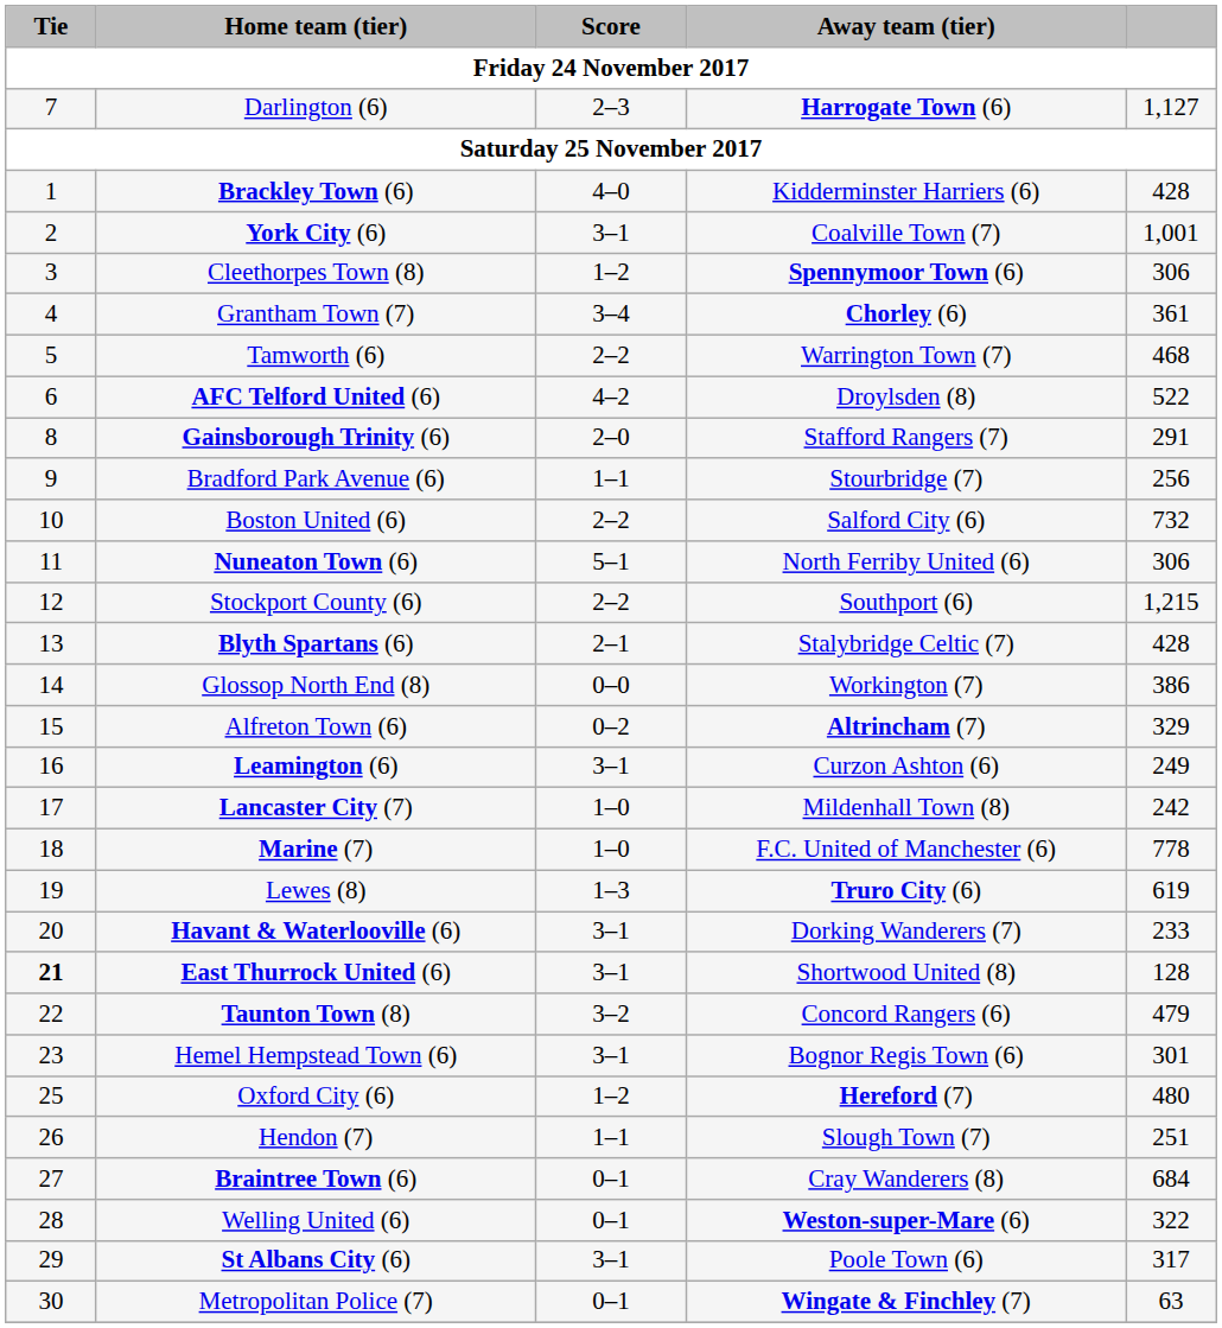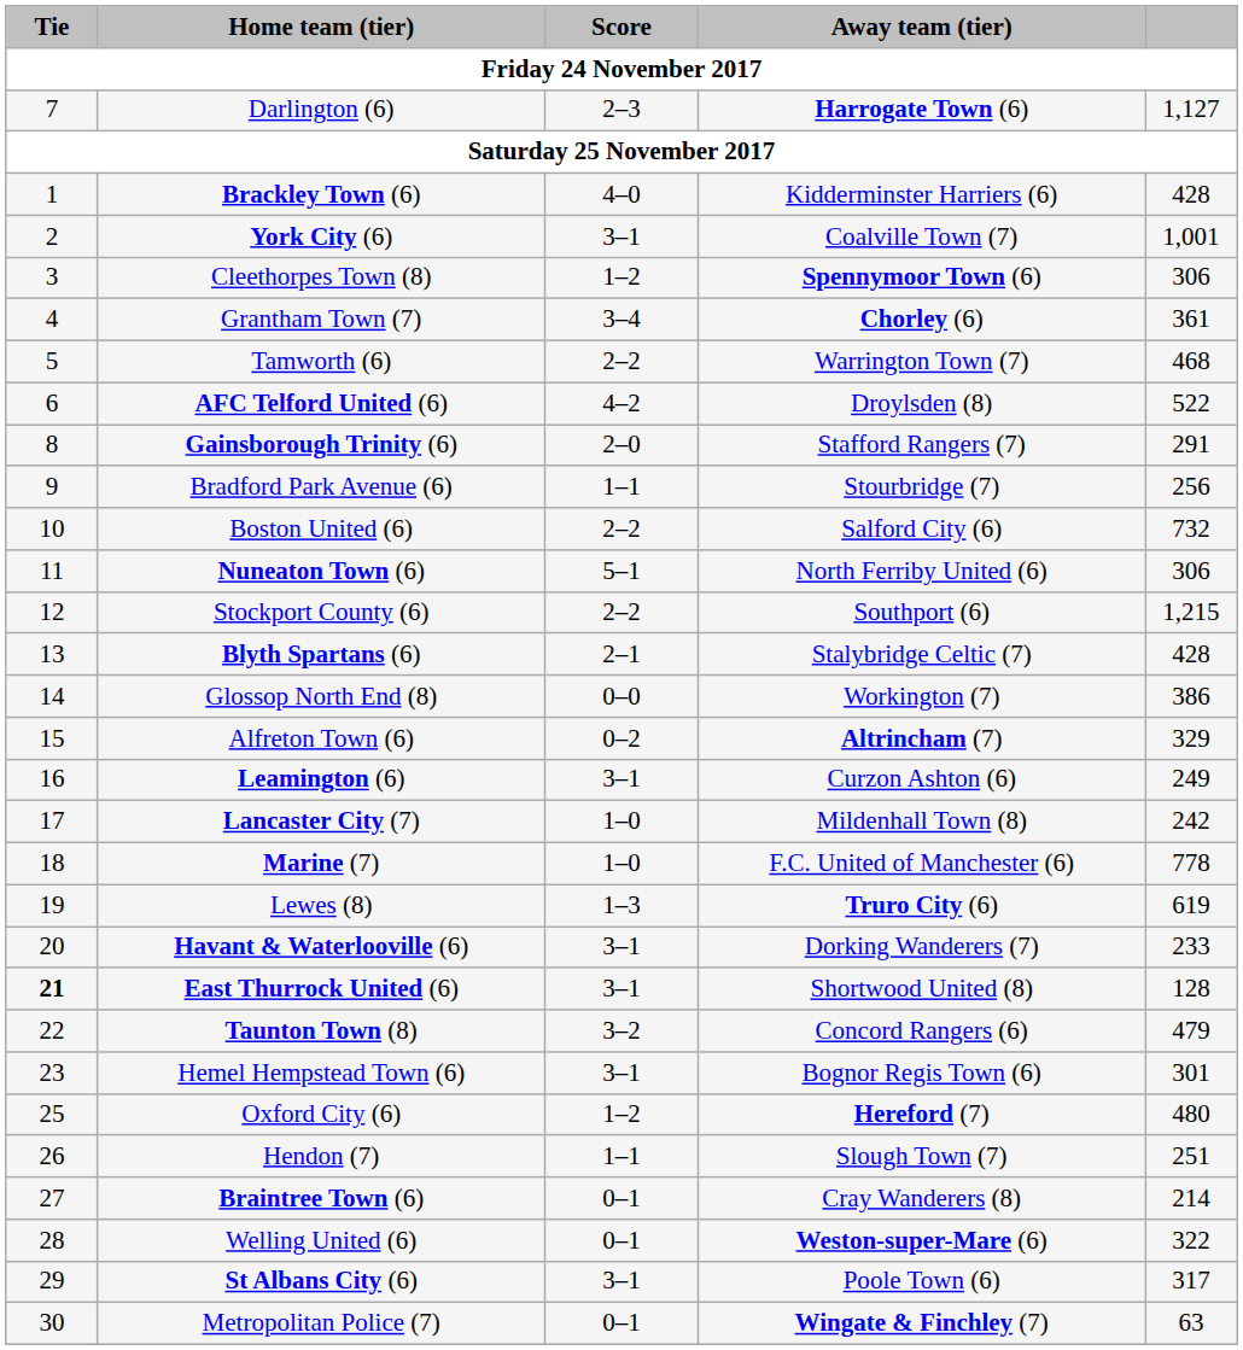 <table class="wikitable" style="width: 700px; background:WhiteSmoke; text-align:center; font-size:90%">
 <tr>
 <td scope="col" style="width:  7.50%; background:silver;"><strong>Tie</strong></td>
 <td scope="col" style="width: 36.25%; background:silver;"><strong>Home team (tier)</strong></td>
 <td scope="col" style="width: 12.50%; background:silver;"><strong>Score</strong></td>
 <td scope="col" style="width: 36.25%; background:silver;"><strong>Away team (tier)</strong></td>
 <td scope="col" style="width:  7.50%; background:silver;"><strong></strong></td>
 </tr>
 <tr>
 <td colspan="5" style= background:White><strong>Friday 24 November 2017</strong></td>
 </tr>
 <tr>
 <td>7</td>
 <td><a href='#'>Darlington</a> (6)</td>
 <td>2–3</td>
 <td><strong><a href='#'>Harrogate Town</a></strong> (6)</td>
 <td>1,127</td>
 </tr>
 <tr>
 <td colspan="5" style= background:White><strong>Saturday 25 November 2017</strong></td>
 </tr>
 <tr>
 <td>1</td>
 <td><strong><a href='#'>Brackley Town</a></strong> (6)</td>
 <td>4–0</td>
 <td><a href='#'>Kidderminster Harriers</a> (6)</td>
 <td>428</td>
 </tr>
 <tr>
 <td>2</td>
 <td><strong><a href='#'>York City</a></strong> (6)</td>
 <td>3–1</td>
 <td><a href='#'>Coalville Town</a> (7)</td>
 <td>1,001</td>
 </tr>
 <tr>
 <td>3</td>
 <td><a href='#'>Cleethorpes Town</a> (8)</td>
 <td>1–2</td>
 <td><strong><a href='#'>Spennymoor Town</a></strong> (6)</td>
 <td>306</td>
 </tr>
 <tr>
 <td>4</td>
 <td><a href='#'>Grantham Town</a> (7)</td>
 <td>3–4</td>
 <td><strong><a href='#'>Chorley</a></strong> (6)</td>
 <td>361</td>
 </tr>
 <tr>
 <td>5</td>
 <td><a href='#'>Tamworth</a> (6)</td>
 <td>2–2</td>
 <td><a href='#'>Warrington Town</a> (7)</td>
 <td>468</td>
 </tr>
 <tr>
 <td>6</td>
 <td><strong><a href='#'>AFC Telford United</a></strong> (6)</td>
 <td>4–2</td>
 <td><a href='#'>Droylsden</a> (8)</td>
 <td>522</td>
 </tr>
 <tr>
 <td>8</td>
 <td><strong><a href='#'>Gainsborough Trinity</a></strong> (6)</td>
 <td>2–0</td>
 <td><a href='#'>Stafford Rangers</a> (7)</td>
 <td>291</td>
 </tr>
 <tr>
 <td>9</td>
 <td><a href='#'>Bradford Park Avenue</a> (6)</td>
 <td>1–1</td>
 <td><a href='#'>Stourbridge</a> (7)</td>
 <td>256</td>
 </tr>
 <tr>
 <td>10</td>
 <td><a href='#'>Boston United</a> (6)</td>
 <td>2–2</td>
 <td><a href='#'>Salford City</a> (6)</td>
 <td>732</td>
 </tr>
 <tr>
 <td>11</td>
 <td><strong><a href='#'>Nuneaton Town</a></strong> (6)</td>
 <td>5–1</td>
 <td><a href='#'>North Ferriby United</a> (6)</td>
 <td>306</td>
 </tr>
 <tr>
 <td>12</td>
 <td><a href='#'>Stockport County</a> (6)</td>
 <td>2–2</td>
 <td><a href='#'>Southport</a> (6)</td>
 <td>1,215</td>
 </tr>
 <tr>
 <td>13</td>
 <td><strong><a href='#'>Blyth Spartans</a></strong> (6)</td>
 <td>2–1</td>
 <td><a href='#'>Stalybridge Celtic</a> (7)</td>
 <td>428</td>
 </tr>
 <tr>
 <td>14</td>
 <td><a href='#'>Glossop North End</a> (8)</td>
 <td>0–0</td>
 <td><a href='#'>Workington</a> (7)</td>
 <td>386</td>
 </tr>
 <tr>
 <td>15</td>
 <td><a href='#'>Alfreton Town</a> (6)</td>
 <td>0–2</td>
 <td><strong><a href='#'>Altrincham</a></strong> (7)</td>
 <td>329</td>
 </tr>
 <tr>
 <td>16</td>
 <td><strong><a href='#'>Leamington</a></strong> (6)</td>
 <td>3–1</td>
 <td><a href='#'>Curzon Ashton</a> (6)</td>
 <td>249</td>
 </tr>
 <tr>
 <td>17</td>
 <td><strong><a href='#'>Lancaster City</a></strong> (7)</td>
 <td>1–0</td>
 <td><a href='#'>Mildenhall Town</a> (8)</td>
 <td>242</td>
 </tr>
 <tr>
 <td>18</td>
 <td><strong><a href='#'>Marine</a></strong> (7)</td>
 <td>1–0</td>
 <td><a href='#'>F.C. United of Manchester</a> (6)</td>
 <td>778</td>
 </tr>
 <tr>
 <td>19</td>
 <td><a href='#'>Lewes</a> (8)</td>
 <td>1–3</td>
 <td><strong><a href='#'>Truro City</a></strong> (6)</td>
 <td>619</td>
 </tr>
 <tr>
 <td>20</td>
 <td><strong><a href='#'>Havant & Waterlooville</a></strong> (6)</td>
 <td>3–1</td>
 <td><a href='#'>Dorking Wanderers</a> (7)</td>
 <td>233</td>
 </tr>
 <tr>
 <td><strong>21</strong></td>
 <td><strong><a href='#'>East Thurrock United</a></strong> (6)</td>
 <td>3–1</td>
 <td><a href='#'>Shortwood United</a> (8)</td>
 <td>128</td>
 </tr>
 <tr>
 <td>22</td>
 <td><strong><a href='#'>Taunton Town</a></strong> (8)</td>
 <td>3–2</td>
 <td><a href='#'>Concord Rangers</a> (6)</td>
 <td>479</td>
 </tr>
 <tr>
 <td>23</td>
 <td><a href='#'>Hemel Hempstead Town</a> (6)</td>
 <td>3–1</td>
 <td><a href='#'>Bognor Regis Town</a> (6)</td>
 <td>301</td>
 </tr>
 <tr>
 <td>25</td>
 <td><a href='#'>Oxford City</a> (6)</td>
 <td>1–2</td>
 <td><strong><a href='#'>Hereford</a></strong> (7)</td>
 <td>480</td>
 </tr>
 <tr>
 <td>26</td>
 <td><a href='#'>Hendon</a> (7)</td>
 <td>1–1</td>
 <td><a href='#'>Slough Town</a> (7)</td>
 <td>251</td>
 </tr>
 <tr>
 <td>27</td>
 <td><strong><a href='#'>Braintree Town</a></strong> (6)</td>
 <td>0–1</td>
 <td><a href='#'>Cray Wanderers</a> (8)</td>
-<td>684</td>
+<td>214</td>
 </tr>
 <tr>
 <td>28</td>
 <td><a href='#'>Welling United</a> (6)</td>
 <td>0–1</td>
 <td><strong><a href='#'>Weston-super-Mare</a></strong> (6)</td>
 <td>322</td>
 </tr>
 <tr>
 <td>29</td>
 <td><strong><a href='#'>St Albans City</a></strong> (6)</td>
 <td>3–1</td>
 <td><a href='#'>Poole Town</a> (6)</td>
 <td>317</td>
 </tr>
 <tr>
 <td>30</td>
 <td><a href='#'>Metropolitan Police</a> (7)</td>
 <td>0–1</td>
 <td><strong><a href='#'>Wingate & Finchley</a></strong> (7)</td>
 <td>63</td>
 </tr>
 <tr>
 </tr>
 </table>
